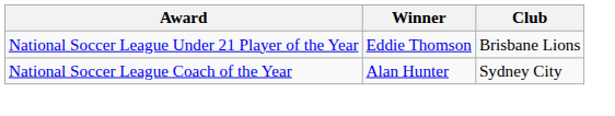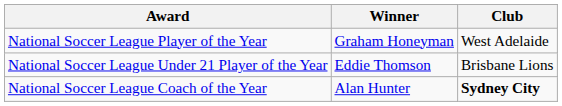 <table class="wikitable">
 <tr>
 <th>Award</th>
 <th>Winner</th>
 <th>Club</th>
+</tr>
+<tr>
+<td><a href='#'>National Soccer League Player of the Year</a></td>
+<td> <a href='#'>Graham Honeyman</a></td>
+<td>West Adelaide</td>
 </tr>
 <tr>
 <td><a href='#'>National Soccer League Under 21 Player of the Year</a></td>
 <td> <a href='#'>Eddie Thomson</a></td>
 <td>Brisbane Lions</td>
 </tr>
 <tr>
 <td><a href='#'>National Soccer League Coach of the Year</a></td>
 <td> <a href='#'>Alan Hunter</a></td>
-<td>Sydney City</td>
+<td><strong>Sydney City</strong></td>
 </tr>
 </table>
